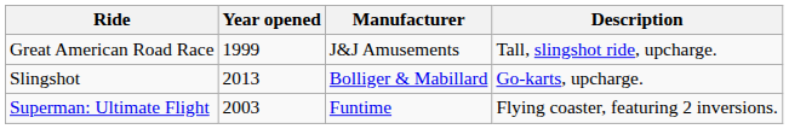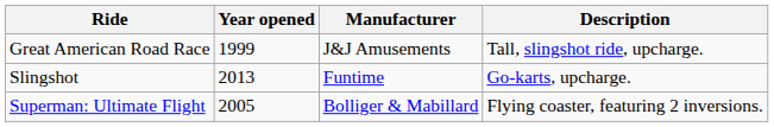 <table class="wikitable sortable">
 <tr>
 <th>Ride</th>
 <th>Year opened</th>
 <th>Manufacturer</th>
 <th>Description</th>
 </tr>
 <tr>
 <td>Great American Road Race</td>
 <td>1999</td>
 <td>J&J Amusements</td>
 <td>Tall, <a href='#'>slingshot ride</a>, upcharge.</td>
 </tr>
 <tr>
 <td>Slingshot</td>
 <td>2013</td>
-<td><a href='#'>Bolliger & Mabillard</a></td>
+<td><a href='#'>Funtime</a></td>
 <td><a href='#'>Go-karts</a>, upcharge.</td>
 </tr>
 <tr>
 <td><a href='#'>Superman: Ultimate Flight</a></td>
-<td>2003</td>
-<td><a href='#'>Funtime</a></td>
+<td>2005</td>
+<td><a href='#'>Bolliger & Mabillard</a></td>
 <td>Flying coaster, featuring 2 inversions.</td>
 </tr>
 </table>
